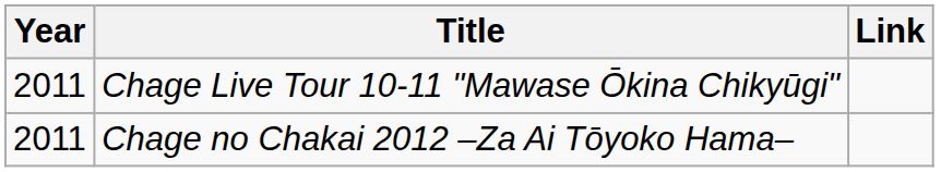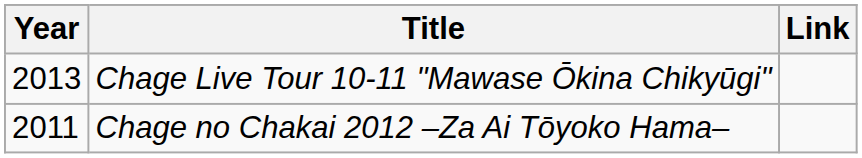 <table class="wikitable">
 <tr>
 <th>Year</th>
 <th>Title</th>
 <th>Link</th>
 </tr>
 <tr>
-<td>2011</td>
+<td>2013</td>
 <td><em>Chage Live Tour 10-11 "Mawase Ōkina Chikyūgi"</em></td>
 <td></td>
 </tr>
 <tr>
 <td>2011</td>
 <td><em>Chage no Chakai 2012 –Za Ai Tōyoko Hama–</em></td>
 <td></td>
 </tr>
 </table>
